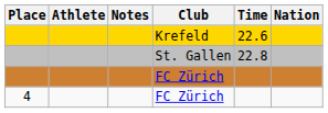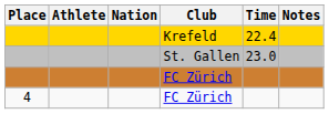 <table class="wikitable sortable">
 <tr>
 <th>Place</th>
 <th>Athlete</th>
-<th>Notes</th>
+<th>Nation</th>
 <th>Club</th>
 <th>Time</th>
-<th>Nation</th>
+<th>Notes</th>
 </tr>
 <tr style="background:gold;">
 <td align=center></td>
 <td></td>
 <td></td>
 <td>Krefeld</td>
-<td align=center>22.6 </td>
+<td align=center>22.4 </td>
 <td></td>
 </tr>
 <tr style="background:silver;">
 <td align=center></td>
 <td></td>
 <td></td>
 <td>St. Gallen</td>
-<td align=center>22.8</td>
+<td align=center>23.0</td>
 <td></td>
 </tr>
 <tr style="background:#CD7F32;">
 <td align=center></td>
 <td></td>
 <td></td>
 <td><a href='#'>FC Zürich</a></td>
 <td></td>
 <td></td>
 </tr>
 <tr>
 <td align=center>4</td>
 <td></td>
 <td></td>
 <td><a href='#'>FC Zürich</a></td>
 <td></td>
 <td></td>
 </tr>
 </table>
